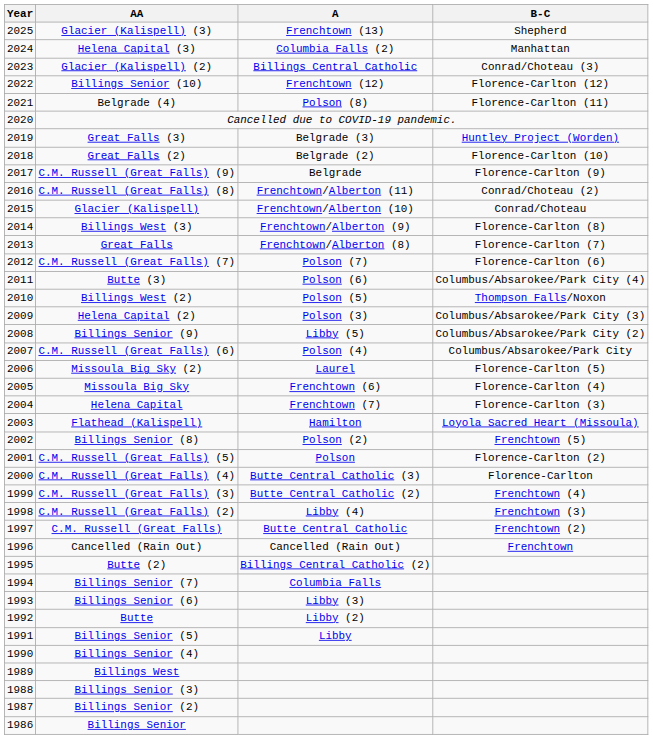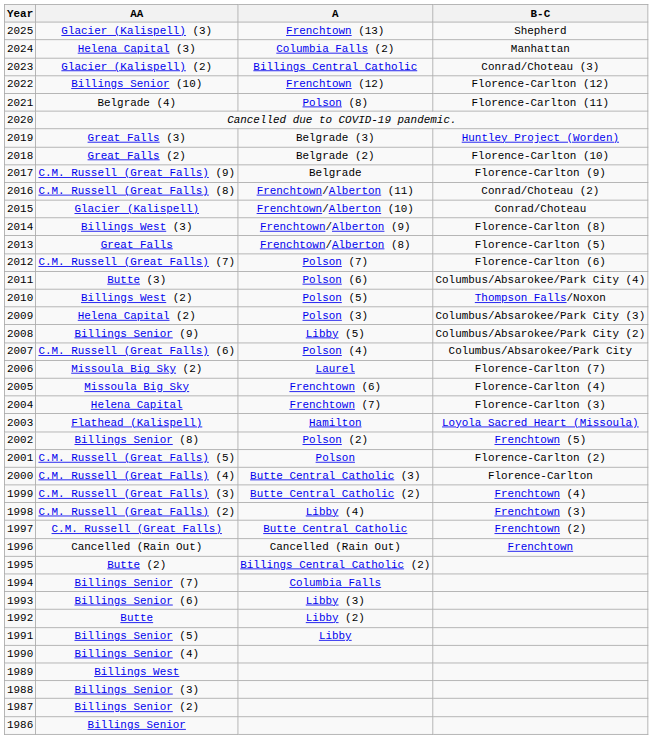 <table class="wikitable" style="text-align:center">
 <tr>
 <th>Year</th>
 <th>AA</th>
 <th>A</th>
 <th>B-C</th>
 </tr>
 <tr>
 <td>2025</td>
 <td><a href='#'>Glacier (Kalispell)</a> (3)</td>
 <td><a href='#'>Frenchtown</a> (13)</td>
 <td>Shepherd</td>
 </tr>
 <tr>
 <td>2024</td>
 <td><a href='#'>Helena Capital</a> (3)</td>
 <td><a href='#'>Columbia Falls</a> (2)</td>
 <td>Manhattan</td>
 </tr>
 <tr>
 <td>2023</td>
 <td><a href='#'>Glacier (Kalispell)</a> (2)</td>
 <td><a href='#'>Billings Central Catholic</a></td>
 <td>Conrad/Choteau (3)</td>
 </tr>
 <tr>
 <td>2022</td>
 <td><a href='#'>Billings Senior</a> (10)</td>
 <td><a href='#'>Frenchtown</a> (12)</td>
 <td>Florence-Carlton (12)</td>
 </tr>
 <tr>
 <td>2021</td>
 <td>Belgrade (4)</td>
 <td><a href='#'>Polson</a> (8)</td>
 <td>Florence-Carlton (11)</td>
 </tr>
 <tr>
 <td>2020</td>
 <td colspan="3"><em>Cancelled due to COVID-19 pandemic.</em></td>
 </tr>
 <tr>
 <td>2019</td>
 <td><a href='#'>Great Falls</a> (3)</td>
 <td>Belgrade (3)</td>
 <td><a href='#'>Huntley Project (Worden)</a></td>
 </tr>
 <tr>
 <td>2018</td>
 <td><a href='#'>Great Falls</a> (2)</td>
 <td>Belgrade (2)</td>
 <td>Florence-Carlton (10)</td>
 </tr>
 <tr>
 <td>2017</td>
 <td><a href='#'>C.M. Russell (Great Falls)</a> (9)</td>
 <td>Belgrade</td>
 <td>Florence-Carlton (9)</td>
 </tr>
 <tr>
 <td>2016</td>
 <td><a href='#'>C.M. Russell (Great Falls)</a> (8)</td>
 <td><a href='#'>Frenchtown</a>/<a href='#'>Alberton</a> (11)</td>
 <td>Conrad/Choteau (2)</td>
 </tr>
 <tr>
 <td>2015</td>
 <td><a href='#'>Glacier (Kalispell)</a></td>
 <td><a href='#'>Frenchtown</a>/<a href='#'>Alberton</a> (10)</td>
 <td>Conrad/Choteau</td>
 </tr>
 <tr>
 <td>2014</td>
 <td><a href='#'>Billings West</a> (3)</td>
 <td><a href='#'>Frenchtown</a>/<a href='#'>Alberton</a> (9)</td>
 <td>Florence-Carlton (8)</td>
 </tr>
 <tr>
 <td>2013</td>
 <td><a href='#'>Great Falls</a></td>
 <td><a href='#'>Frenchtown</a>/<a href='#'>Alberton</a> (8)</td>
-<td>Florence-Carlton (7)</td>
+<td>Florence-Carlton (5)</td>
 </tr>
 <tr>
 <td>2012</td>
 <td><a href='#'>C.M. Russell (Great Falls)</a> (7)</td>
 <td><a href='#'>Polson</a> (7)</td>
 <td>Florence-Carlton (6)</td>
 </tr>
 <tr>
 <td>2011</td>
 <td><a href='#'>Butte</a> (3)</td>
 <td><a href='#'>Polson</a> (6)</td>
 <td>Columbus/Absarokee/Park City (4)</td>
 </tr>
 <tr>
 <td>2010</td>
 <td><a href='#'>Billings West</a> (2)</td>
 <td><a href='#'>Polson</a> (5)</td>
 <td><a href='#'>Thompson Falls</a>/Noxon</td>
 </tr>
 <tr>
 <td>2009</td>
 <td><a href='#'>Helena Capital</a> (2)</td>
 <td><a href='#'>Polson</a> (3)</td>
 <td>Columbus/Absarokee/Park City (3)</td>
 </tr>
 <tr>
 <td>2008</td>
 <td><a href='#'>Billings Senior</a> (9)</td>
 <td><a href='#'>Libby</a> (5)</td>
 <td>Columbus/Absarokee/Park City (2)</td>
 </tr>
 <tr>
 <td>2007</td>
 <td><a href='#'>C.M. Russell (Great Falls)</a> (6)</td>
 <td><a href='#'>Polson</a> (4)</td>
 <td>Columbus/Absarokee/Park City</td>
 </tr>
 <tr>
 <td>2006</td>
 <td><a href='#'>Missoula Big Sky</a> (2)</td>
 <td><a href='#'>Laurel</a></td>
-<td>Florence-Carlton (5)</td>
+<td>Florence-Carlton (7)</td>
 </tr>
 <tr>
 <td>2005</td>
 <td><a href='#'>Missoula Big Sky</a></td>
 <td><a href='#'>Frenchtown</a> (6)</td>
 <td>Florence-Carlton (4)</td>
 </tr>
 <tr>
 <td>2004</td>
 <td><a href='#'>Helena Capital</a></td>
 <td><a href='#'>Frenchtown</a> (7)</td>
 <td>Florence-Carlton (3)</td>
 </tr>
 <tr>
 <td>2003</td>
 <td><a href='#'>Flathead (Kalispell)</a></td>
 <td><a href='#'>Hamilton</a></td>
 <td><a href='#'>Loyola Sacred Heart (Missoula)</a></td>
 </tr>
 <tr>
 <td>2002</td>
 <td><a href='#'>Billings Senior</a> (8)</td>
 <td><a href='#'>Polson</a> (2)</td>
 <td><a href='#'>Frenchtown</a> (5)</td>
 </tr>
 <tr>
 <td>2001</td>
 <td><a href='#'>C.M. Russell (Great Falls)</a> (5)</td>
 <td><a href='#'>Polson</a></td>
 <td>Florence-Carlton (2)</td>
 </tr>
 <tr>
 <td>2000</td>
 <td><a href='#'>C.M. Russell (Great Falls)</a> (4)</td>
 <td><a href='#'>Butte Central Catholic</a> (3)</td>
 <td>Florence-Carlton</td>
 </tr>
 <tr>
 <td>1999</td>
 <td><a href='#'>C.M. Russell (Great Falls)</a> (3)</td>
 <td><a href='#'>Butte Central Catholic</a> (2)</td>
 <td><a href='#'>Frenchtown</a> (4)</td>
 </tr>
 <tr>
 <td>1998</td>
 <td><a href='#'>C.M. Russell (Great Falls)</a> (2)</td>
 <td><a href='#'>Libby</a> (4)</td>
 <td><a href='#'>Frenchtown</a> (3)</td>
 </tr>
 <tr>
 <td>1997</td>
 <td><a href='#'>C.M. Russell (Great Falls)</a></td>
 <td><a href='#'>Butte Central Catholic</a></td>
 <td><a href='#'>Frenchtown</a> (2)</td>
 </tr>
 <tr>
 <td>1996</td>
 <td>Cancelled (Rain Out)</td>
 <td>Cancelled (Rain Out)</td>
 <td><a href='#'>Frenchtown</a></td>
 </tr>
 <tr>
 <td>1995</td>
 <td><a href='#'>Butte</a> (2)</td>
 <td><a href='#'>Billings Central Catholic</a> (2)</td>
 <td></td>
 </tr>
 <tr>
 <td>1994</td>
 <td><a href='#'>Billings Senior</a> (7)</td>
 <td><a href='#'>Columbia Falls</a></td>
 <td></td>
 </tr>
 <tr>
 <td>1993</td>
 <td><a href='#'>Billings Senior</a> (6)</td>
 <td><a href='#'>Libby</a> (3)</td>
 <td></td>
 </tr>
 <tr>
 <td>1992</td>
 <td><a href='#'>Butte</a></td>
 <td><a href='#'>Libby</a> (2)</td>
 <td></td>
 </tr>
 <tr>
 <td>1991</td>
 <td><a href='#'>Billings Senior</a> (5)</td>
 <td><a href='#'>Libby</a></td>
 <td></td>
 </tr>
 <tr>
 <td>1990</td>
 <td><a href='#'>Billings Senior</a> (4)</td>
 <td></td>
 <td></td>
 </tr>
 <tr>
 <td>1989</td>
 <td><a href='#'>Billings West</a></td>
 <td></td>
 <td></td>
 </tr>
 <tr>
 <td>1988</td>
 <td><a href='#'>Billings Senior</a> (3)</td>
 <td></td>
 <td></td>
 </tr>
 <tr>
 <td>1987</td>
 <td><a href='#'>Billings Senior</a> (2)</td>
 <td></td>
 <td></td>
 </tr>
 <tr>
 <td>1986</td>
 <td><a href='#'>Billings Senior</a></td>
 <td></td>
 <td></td>
 </tr>
 </table>
